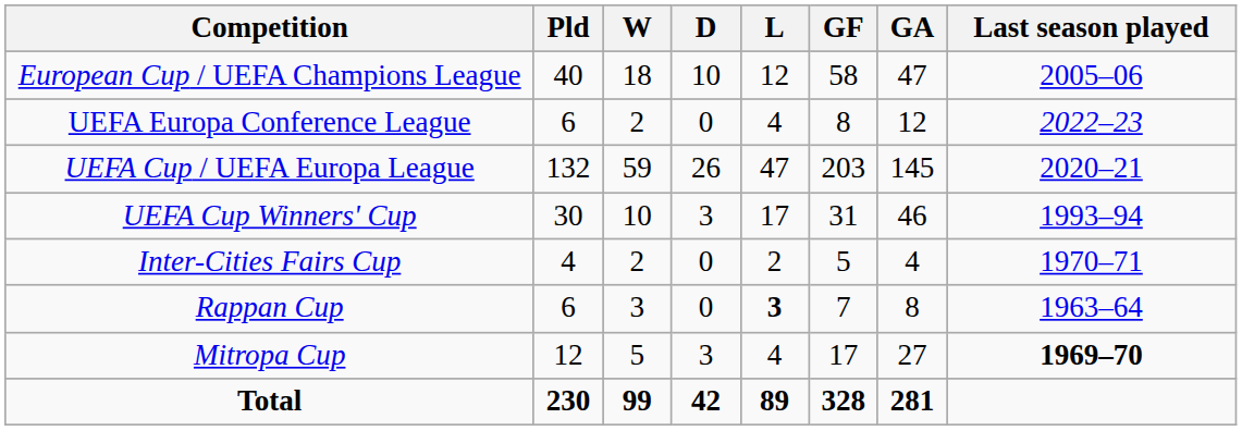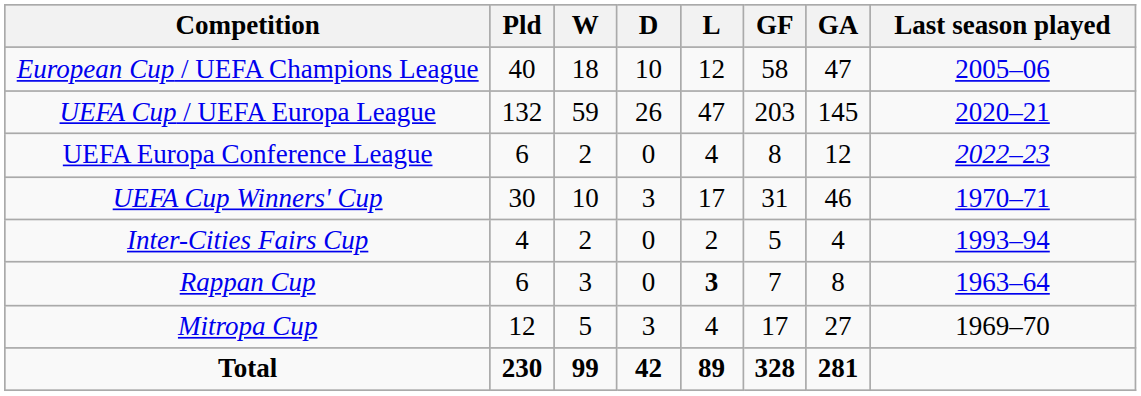 <table class="wikitable" style="text-align: center;">
 <tr>
 <th width="280">Competition</th>
 <th width="30">Pld</th>
 <th width="30">W</th>
 <th width="30">D</th>
 <th width="30">L</th>
 <th width="30">GF</th>
 <th width="30">GA</th>
 <th width="150">Last season played</th>
 </tr>
 <tr>
 <td><a href='#'><em>European Cup</em> / UEFA Champions League</a></td>
 <td>40</td>
 <td>18</td>
 <td>10</td>
 <td>12</td>
 <td>58</td>
 <td>47</td>
 <td><a href='#'>2005–06</a></td>
 </tr>
 <tr>
+<td><a href='#'><em>UEFA Cup</em> / UEFA Europa League</a></td>
+<td>132</td>
+<td>59</td>
+<td>26</td>
+<td>47</td>
+<td>203</td>
+<td>145</td>
+<td><a href='#'>2020–21</a></td>
+</tr>
+<tr>
 <td><a href='#'>UEFA Europa Conference League</a></td>
 <td>6</td>
 <td>2</td>
 <td>0</td>
 <td>4</td>
 <td>8</td>
 <td>12</td>
 <td><em><a href='#'>2022–23</a></em></td>
 </tr>
 <tr>
-<td><a href='#'><em>UEFA Cup</em> / UEFA Europa League</a></td>
-<td>132</td>
-<td>59</td>
-<td>26</td>
-<td>47</td>
-<td>203</td>
-<td>145</td>
-<td><a href='#'>2020–21</a></td>
-</tr>
-<tr>
 <td><em><a href='#'>UEFA Cup Winners' Cup</a></em></td>
 <td>30</td>
 <td>10</td>
 <td>3</td>
 <td>17</td>
 <td>31</td>
 <td>46</td>
-<td><a href='#'>1993–94</a></td>
+<td><a href='#'>1970–71</a></td>
 </tr>
 <tr>
 <td><em><a href='#'>Inter-Cities Fairs Cup</a></em></td>
 <td>4</td>
 <td>2</td>
 <td>0</td>
 <td>2</td>
 <td>5</td>
 <td>4</td>
-<td><a href='#'>1970–71</a></td>
+<td><a href='#'>1993–94</a></td>
 </tr>
 <tr>
 <td><em><a href='#'>Rappan Cup</a></em></td>
 <td>6</td>
 <td>3</td>
 <td>0</td>
 <td><strong>3</strong></td>
 <td>7</td>
 <td>8</td>
 <td><a href='#'>1963–64</a></td>
 </tr>
 <tr>
 <td><em><a href='#'>Mitropa Cup</a></em></td>
 <td>12</td>
 <td>5</td>
 <td>3</td>
 <td>4</td>
 <td>17</td>
 <td>27</td>
-<td><strong>1969–70</strong></td>
+<td>1969–70</td>
 </tr>
 <tr>
 <td><strong>Total</strong></td>
 <td><strong>230</strong></td>
 <td><strong>99</strong></td>
 <td><strong>42</strong></td>
 <td><strong>89</strong></td>
 <td><strong>328</strong></td>
 <td><strong>281</strong></td>
 </tr>
 </table>
